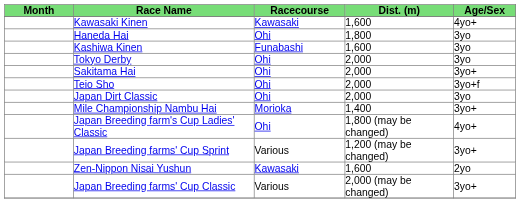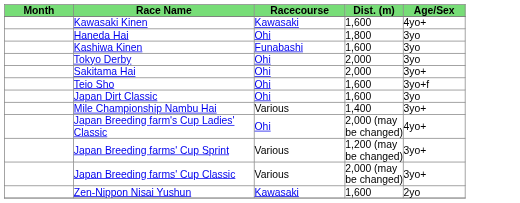 <table class = "sortable" | border="1" cellpadding="0" style="border-collapse: collapse; font-size:90%">
 <tr bgcolor="#77dd77" align="center">
 <th>Month</th>
 <th>Race Name</th>
 <th>Racecourse</th>
 <th>Dist. (m)</th>
 <th>Age/Sex</th>
 </tr>
 <tr>
 </tr>
 <tr>
 <td width=95px></td>
 <td width=225px><a href='#'>Kawasaki Kinen</a></td>
 <td width=125px><a href='#'>Kawasaki</a></td>
 <td width=80px>1,600</td>
 <td width=85px>4yo+</td>
 </tr>
 <tr>
 <td width=95px></td>
 <td width=225px><a href='#'>Haneda Hai</a></td>
 <td width=125px><a href='#'>Ohi</a></td>
 <td width=80px>1,800</td>
 <td width=85px>3yo</td>
 </tr>
 <tr>
 <td width=95px></td>
 <td width=225px><a href='#'>Kashiwa Kinen</a></td>
 <td width=125px><a href='#'>Funabashi</a></td>
 <td width=80px>1,600</td>
 <td width=85px>3yo</td>
 </tr>
 <tr>
 <td width=95px></td>
 <td width=225px><a href='#'>Tokyo Derby</a></td>
 <td width=125px><a href='#'>Ohi</a></td>
 <td width=80px>2,000</td>
 <td width=85px>3yo</td>
 </tr>
 <tr>
 <td width=95px></td>
 <td width=225px><a href='#'>Sakitama Hai</a></td>
 <td width=125px><a href='#'>Ohi</a></td>
 <td width=80px>2,000</td>
 <td width=85px>3yo+</td>
 </tr>
 <tr>
 <td width=95px></td>
 <td width=225px><a href='#'>Teio Sho</a></td>
 <td width=125px><a href='#'>Ohi</a></td>
-<td width=80px>2,000</td>
+<td width=80px>1,600</td>
 <td width=85px>3yo+f</td>
 </tr>
 <tr>
 <td width=95px></td>
 <td width=225px><a href='#'>Japan Dirt Classic</a></td>
 <td width=125px><a href='#'>Ohi</a></td>
-<td width=80px>2,000</td>
+<td width=80px>1,600</td>
 <td width=85px>3yo</td>
 </tr>
 <tr>
 <td width=95px></td>
 <td width=225px><a href='#'>Mile Championship Nambu Hai</a></td>
-<td width=125px><a href='#'>Morioka</a></td>
+<td width=125px>Various</td>
 <td width=80px>1,400</td>
 <td width=85px>3yo+</td>
 </tr>
 <tr>
 <td width=95px></td>
 <td width=250px><a href='#'>Japan Breeding farm's Cup Ladies' Classic</a></td>
 <td width=125px><a href='#'>Ohi</a></td>
-<td width=150px>1,800 (may be changed)</td>
+<td width=80px>2,000 (may be changed)</td>
 <td width=85px>4yo+</td>
 </tr>
 <tr>
 <td width=95px></td>
 <td width=225px><a href='#'>Japan Breeding farms' Cup Sprint</a></td>
 <td width=125px>Various</td>
 <td width=80px>1,200 (may be changed)</td>
 <td width=85px>3yo+</td>
 </tr>
 <tr>
 <td width=95px></td>
+<td width=225px><a href='#'>Japan Breeding farms' Cup Classic</a></td>
+<td width=125px>Various</td>
+<td width=80px>2,000 (may be changed)</td>
+<td width=85px>3yo+</td>
+</tr>
+<tr>
+<td width=95px></td>
 <td width=225px><a href='#'>Zen-Nippon Nisai Yushun</a></td>
 <td width=125px><a href='#'>Kawasaki</a></td>
 <td width=80px>1,600</td>
 <td width=85px>2yo</td>
 </tr>
 <tr>
-<td width=95px></td>
-<td width=225px><a href='#'>Japan Breeding farms' Cup Classic</a></td>
-<td width=125px>Various</td>
-<td width=80px>2,000 (may be changed)</td>
-<td width=85px>3yo+</td>
-</tr>
-<tr>
 </tr>
 </table>
